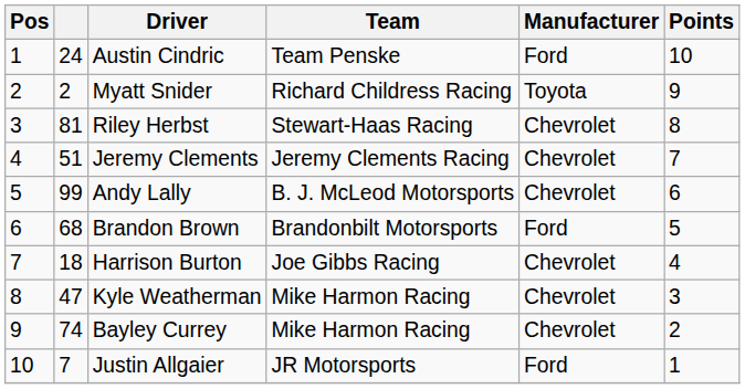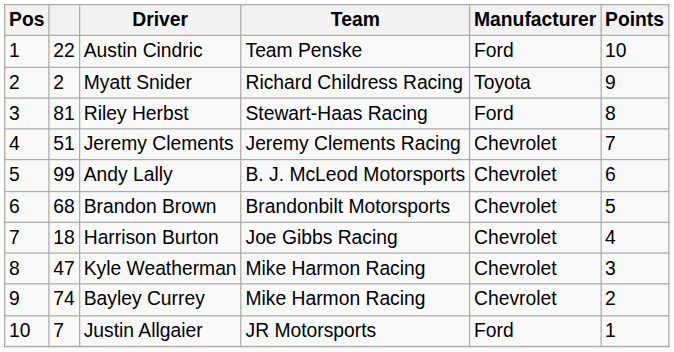 <table class="wikitable" style="font-size:98%">
 <tr>
 <th>Pos</th>
 <th></th>
 <th>Driver</th>
 <th>Team</th>
 <th>Manufacturer</th>
 <th>Points</th>
 </tr>
 <tr>
 <td>1</td>
-<td>24</td>
+<td>22</td>
 <td>Austin Cindric</td>
 <td>Team Penske</td>
 <td>Ford</td>
 <td>10</td>
 </tr>
 <tr>
 <td>2</td>
 <td>2</td>
 <td>Myatt Snider</td>
 <td>Richard Childress Racing</td>
 <td>Toyota</td>
 <td>9</td>
 </tr>
 <tr>
 <td>3</td>
 <td>81</td>
 <td>Riley Herbst</td>
 <td>Stewart-Haas Racing</td>
-<td>Chevrolet</td>
+<td>Ford</td>
 <td>8</td>
 </tr>
 <tr>
 <td>4</td>
 <td>51</td>
 <td>Jeremy Clements</td>
 <td>Jeremy Clements Racing</td>
 <td>Chevrolet</td>
 <td>7</td>
 </tr>
 <tr>
 <td>5</td>
 <td>99</td>
 <td>Andy Lally</td>
 <td>B. J. McLeod Motorsports</td>
 <td>Chevrolet</td>
 <td>6</td>
 </tr>
 <tr>
 <td>6</td>
 <td>68</td>
 <td>Brandon Brown</td>
 <td>Brandonbilt Motorsports</td>
-<td>Ford</td>
+<td>Chevrolet</td>
 <td>5</td>
 </tr>
 <tr>
 <td>7</td>
 <td>18</td>
 <td>Harrison Burton</td>
 <td>Joe Gibbs Racing</td>
 <td>Chevrolet</td>
 <td>4</td>
 </tr>
 <tr>
 <td>8</td>
 <td>47</td>
 <td>Kyle Weatherman</td>
 <td>Mike Harmon Racing</td>
 <td>Chevrolet</td>
 <td>3</td>
 </tr>
 <tr>
 <td>9</td>
 <td>74</td>
 <td>Bayley Currey</td>
 <td>Mike Harmon Racing</td>
 <td>Chevrolet</td>
 <td>2</td>
 </tr>
 <tr>
 <td>10</td>
 <td>7</td>
 <td>Justin Allgaier</td>
 <td>JR Motorsports</td>
 <td>Ford</td>
 <td>1</td>
 </tr>
 <tr>
 </tr>
 </table>
